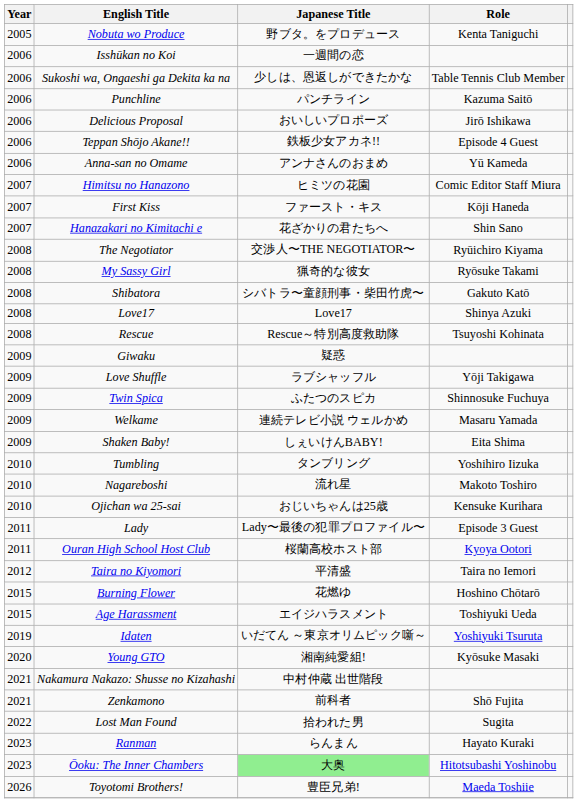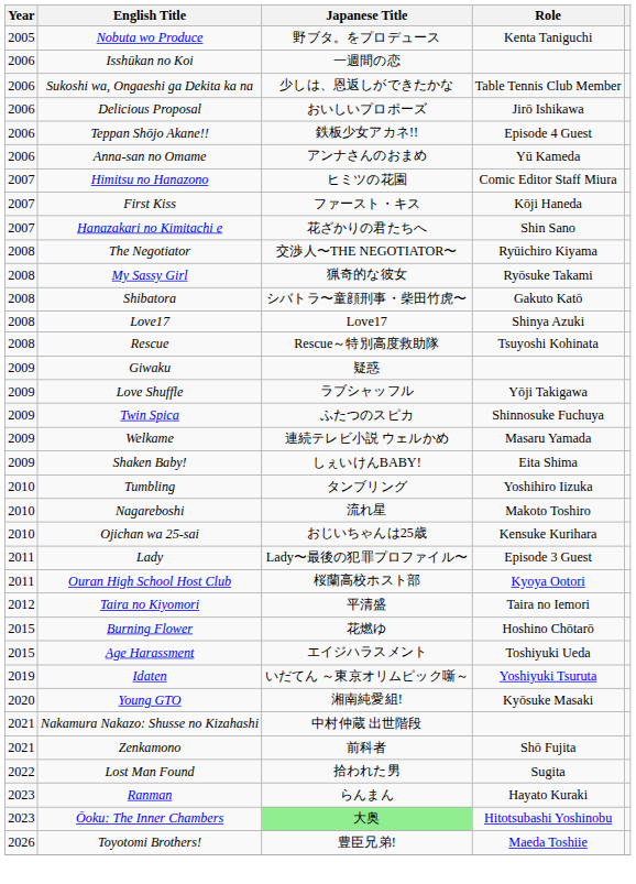 <table class="wikitable" style="text-align:center;">
 <tr>
 <th>Year</th>
 <th>English Title</th>
 <th>Japanese Title</th>
 <th>Role</th>
 <th class="unsortable"></th>
 </tr>
 <tr>
 <td>2005</td>
 <td><em><a href='#'>Nobuta wo Produce</a></em></td>
 <td>野ブタ。をプロデュース</td>
 <td>Kenta Taniguchi</td>
 <td></td>
 </tr>
 <tr>
 <td>2006</td>
 <td><em>Isshūkan no Koi</em></td>
 <td>一週間の恋</td>
 <td></td>
 <td></td>
 </tr>
 <tr>
 <td>2006</td>
 <td><em>Sukoshi wa, Ongaeshi ga Dekita ka na</em></td>
 <td>少しは、恩返しができたかな</td>
 <td>Table Tennis Club Member</td>
-<td></td>
-</tr>
-<tr>
-<td>2006</td>
-<td><em>Punchline</em></td>
-<td>パンチライン</td>
-<td>Kazuma Saitō</td>
 <td></td>
 </tr>
 <tr>
 <td>2006</td>
 <td><em>Delicious Proposal</em></td>
 <td>おいしいプロポーズ</td>
 <td>Jirō Ishikawa</td>
 <td></td>
 </tr>
 <tr>
 <td>2006</td>
 <td><em>Teppan Shōjo Akane!!</em></td>
 <td>鉄板少女アカネ!!</td>
 <td>Episode 4 Guest</td>
 <td></td>
 </tr>
 <tr>
 <td>2006</td>
 <td><em>Anna-san no Omame</em></td>
 <td>アンナさんのおまめ</td>
 <td>Yū Kameda</td>
 <td></td>
 </tr>
 <tr>
 <td>2007</td>
 <td><em><a href='#'>Himitsu no Hanazono</a></em></td>
 <td>ヒミツの花園</td>
 <td>Comic Editor Staff Miura</td>
 <td></td>
 </tr>
 <tr>
 <td>2007</td>
 <td><em>First Kiss</em></td>
 <td>ファースト・キス</td>
 <td>Kōji Haneda</td>
 <td></td>
 </tr>
 <tr>
 <td>2007</td>
 <td><em><a href='#'>Hanazakari no Kimitachi e</a></em></td>
 <td>花ざかりの君たちへ</td>
 <td>Shin Sano</td>
 <td></td>
 </tr>
 <tr>
 <td>2008</td>
 <td><em>The Negotiator</em></td>
 <td>交渉人〜THE NEGOTIATOR〜</td>
 <td>Ryūichiro Kiyama</td>
 <td></td>
 </tr>
 <tr>
 <td>2008</td>
 <td><em><a href='#'>My Sassy Girl</a></em></td>
 <td>猟奇的な彼女</td>
 <td>Ryōsuke Takami</td>
 <td></td>
 </tr>
 <tr>
 <td>2008</td>
 <td><em>Shibatora</em></td>
 <td>シバトラ〜童顔刑事・柴田竹虎〜</td>
 <td>Gakuto Katō</td>
 <td></td>
 </tr>
 <tr>
 <td>2008</td>
 <td><em>Love17</em></td>
 <td>Love17</td>
 <td>Shinya Azuki</td>
 <td></td>
 </tr>
 <tr>
 <td>2008</td>
 <td><em>Rescue</em></td>
 <td>Rescue～特別高度救助隊</td>
 <td>Tsuyoshi Kohinata</td>
 <td></td>
 </tr>
 <tr>
 <td>2009</td>
 <td><em>Giwaku</em></td>
 <td>疑惑</td>
 <td></td>
 <td></td>
 </tr>
 <tr>
 <td>2009</td>
 <td><em>Love Shuffle</em></td>
 <td>ラブシャッフル</td>
 <td>Yōji Takigawa</td>
 <td></td>
 </tr>
 <tr>
 <td>2009</td>
 <td><em><a href='#'>Twin Spica</a></em></td>
 <td>ふたつのスピカ</td>
 <td>Shinnosuke Fuchuya</td>
 <td></td>
 </tr>
 <tr>
 <td>2009</td>
 <td><em>Welkame</em></td>
 <td>連続テレビ小説 ウェルかめ</td>
 <td>Masaru Yamada</td>
 <td></td>
 </tr>
 <tr>
 <td>2009</td>
 <td><em>Shaken Baby!</em></td>
 <td>しぇいけんBABY!</td>
 <td>Eita Shima</td>
 <td></td>
 </tr>
 <tr>
 <td>2010</td>
 <td><em>Tumbling</em></td>
 <td>タンブリング</td>
 <td>Yoshihiro Iizuka</td>
 <td></td>
 </tr>
 <tr>
 <td>2010</td>
 <td><em>Nagareboshi</em></td>
 <td>流れ星</td>
 <td>Makoto Toshiro</td>
 <td></td>
 </tr>
 <tr>
 <td>2010</td>
 <td><em>Ojichan wa 25-sai</em></td>
 <td>おじいちゃんは25歳</td>
 <td>Kensuke Kurihara</td>
 <td></td>
 </tr>
 <tr>
 <td>2011</td>
 <td><em>Lady</em></td>
 <td>Lady〜最後の犯罪プロファイル〜</td>
 <td>Episode 3 Guest</td>
 <td></td>
 </tr>
 <tr>
 <td>2011</td>
 <td><em><a href='#'>Ouran High School Host Club</a></em></td>
 <td>桜蘭高校ホスト部</td>
 <td><a href='#'>Kyoya Ootori</a></td>
 <td></td>
 </tr>
 <tr>
 <td>2012</td>
 <td><em><a href='#'>Taira no Kiyomori</a></em></td>
 <td>平清盛</td>
 <td>Taira no Iemori</td>
 <td></td>
 </tr>
 <tr>
 <td>2015</td>
 <td><em><a href='#'>Burning Flower</a></em></td>
 <td>花燃ゆ</td>
 <td>Hoshino Chōtarō</td>
 <td></td>
 </tr>
 <tr>
 <td>2015</td>
 <td><em><a href='#'>Age Harassment</a></em></td>
 <td>エイジハラスメント</td>
 <td>Toshiyuki Ueda</td>
 <td></td>
 </tr>
 <tr>
 <td>2019</td>
 <td><em><a href='#'>Idaten</a></em></td>
 <td>いだてん ～東京オリムピック噺～</td>
 <td><a href='#'>Yoshiyuki Tsuruta</a></td>
 <td></td>
 </tr>
 <tr>
 <td>2020</td>
 <td><em><a href='#'>Young GTO</a></em></td>
 <td>湘南純愛組!</td>
 <td>Kyōsuke Masaki</td>
 <td></td>
 </tr>
 <tr>
 <td>2021</td>
 <td><em>Nakamura Nakazo: Shusse no Kizahashi</em></td>
 <td>中村仲蔵 出世階段</td>
 <td></td>
 <td></td>
 </tr>
 <tr>
 <td>2021</td>
 <td><em>Zenkamono</em></td>
 <td>前科者</td>
 <td>Shō Fujita</td>
 <td></td>
 </tr>
 <tr>
 <td>2022</td>
 <td><em>Lost Man Found</em></td>
 <td>拾われた男</td>
 <td>Sugita</td>
 <td></td>
 </tr>
 <tr>
 <td>2023</td>
 <td><em><a href='#'>Ranman</a></em></td>
 <td>らんまん</td>
 <td>Hayato Kuraki</td>
 <td></td>
 </tr>
 <tr>
 <td>2023</td>
 <td><em><a href='#'>Ōoku: The Inner Chambers</a></em></td>
 <td style="background: lightgreen;">大奥</td>
 <td><a href='#'>Hitotsubashi Yoshinobu</a></td>
 <td></td>
 </tr>
 <tr>
 <td>2026</td>
 <td><em>Toyotomi Brothers!</em></td>
 <td>豊臣兄弟!</td>
 <td><a href='#'>Maeda Toshiie</a></td>
 <td></td>
 </tr>
 <tr>
 </tr>
 </table>
